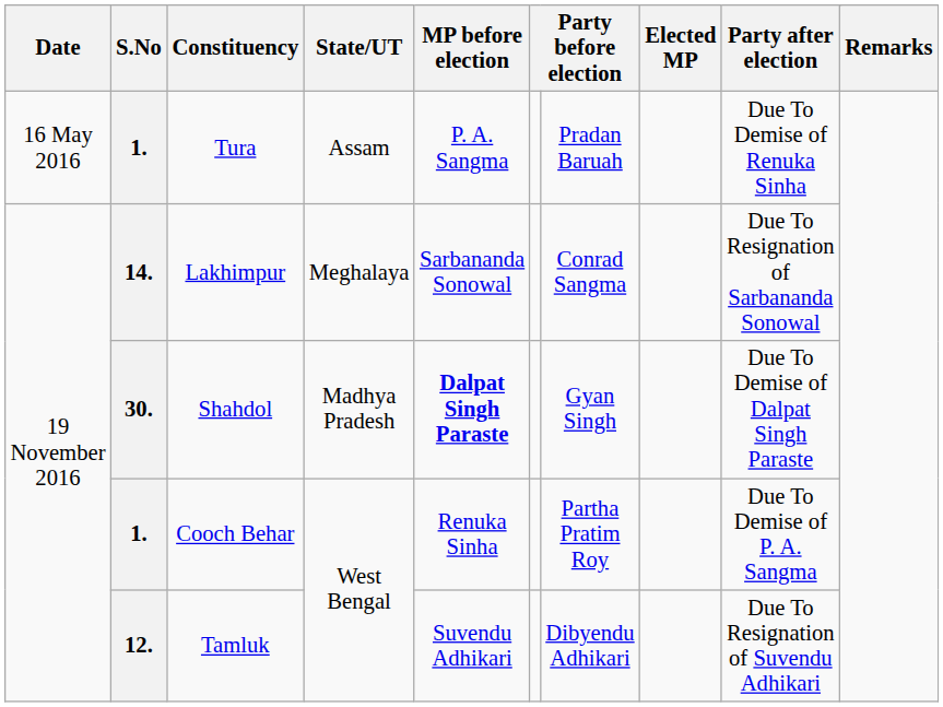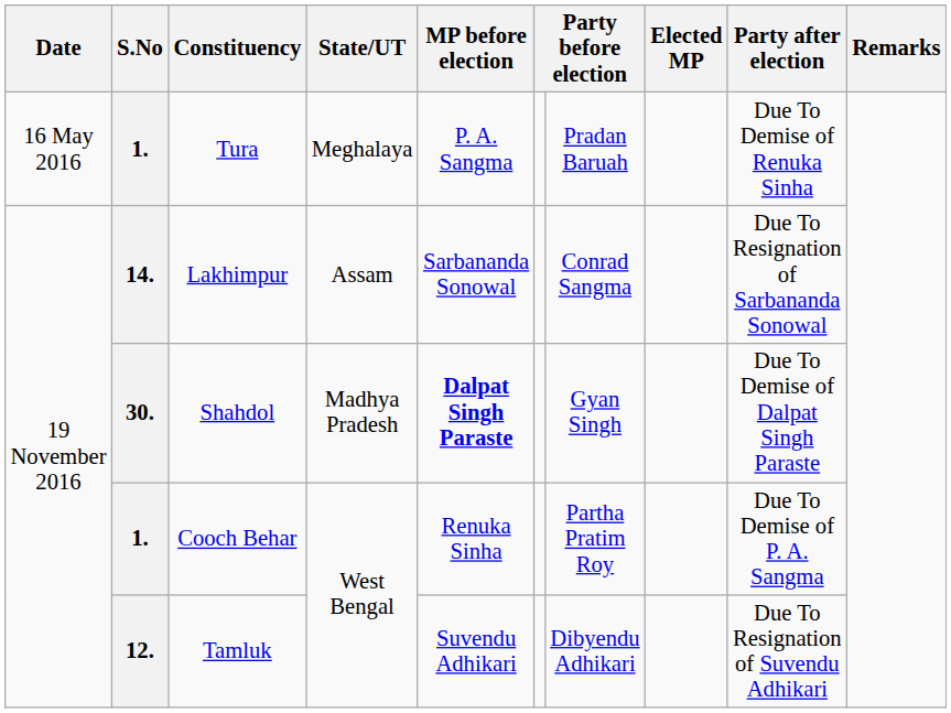 <table class="wikitable sortable" style="text-align:center;">
 <tr>
 <th>Date</th>
 <th>S.No</th>
 <th>Constituency</th>
 <th>State/UT</th>
 <th>MP before election</th>
 <th colspan="2">Party before election</th>
 <th>Elected MP</th>
 <th colspan="2">Party after election</th>
 <th>Remarks</th>
 </tr>
 <tr>
 <td>16 May 2016</td>
 <th>1.</th>
 <td><a href='#'>Tura</a></td>
-<td>Assam</td>
+<td>Meghalaya</td>
 <td><a href='#'>P. A. Sangma</a></td>
 <td></td>
 <td><a href='#'>Pradan Baruah</a></td>
 <td></td>
 <td>Due To Demise of <a href='#'>Renuka Sinha</a></td>
 </tr>
 <tr>
 <td Rowspan=4>19 November 2016</td>
 <th>14.</th>
 <td><a href='#'>Lakhimpur</a></td>
-<td>Meghalaya</td>
+<td>Assam</td>
 <td><a href='#'>Sarbananda Sonowal</a></td>
 <td></td>
 <td><a href='#'>Conrad Sangma</a></td>
 <td></td>
 <td>Due To Resignation of <a href='#'>Sarbananda Sonowal</a></td>
 </tr>
 <tr>
 <th>30.</th>
 <td><a href='#'>Shahdol</a></td>
 <td>Madhya Pradesh</td>
 <td><strong><a href='#'>Dalpat Singh Paraste</a></strong></td>
 <td></td>
 <td><a href='#'>Gyan Singh</a></td>
 <td></td>
 <td>Due To Demise of <a href='#'>Dalpat Singh Paraste</a></td>
 </tr>
 <tr>
 <th>1.</th>
 <td><a href='#'>Cooch Behar</a></td>
 <td Rowspan=2>West Bengal</td>
 <td><a href='#'>Renuka Sinha</a></td>
 <td></td>
 <td><a href='#'>Partha Pratim Roy</a></td>
 <td></td>
 <td>Due To Demise of <a href='#'>P. A. Sangma</a></td>
 </tr>
 <tr>
 <th>12.</th>
 <td><a href='#'>Tamluk</a></td>
 <td><a href='#'>Suvendu Adhikari</a></td>
 <td></td>
 <td><a href='#'>Dibyendu Adhikari</a></td>
 <td></td>
 <td>Due To Resignation of <a href='#'>Suvendu Adhikari</a></td>
 </tr>
 </table>
